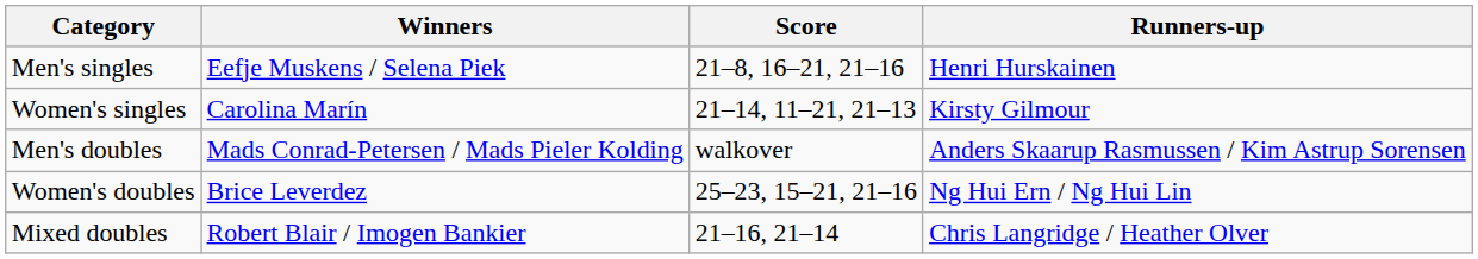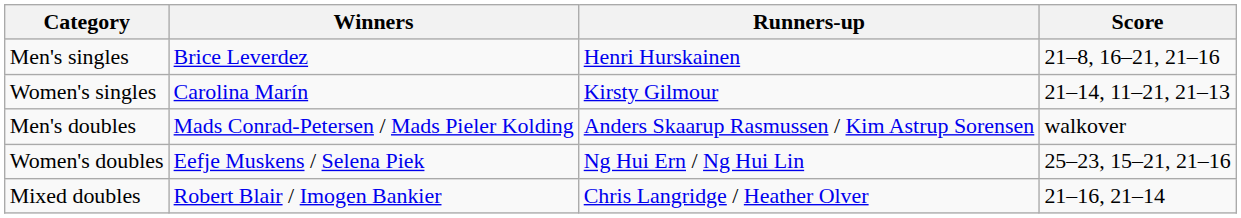 <table class=wikitable style="white-space:nowrap;">
 <tr>
 <th>Category</th>
 <th>Winners</th>
+<th>Runners-up</th>
 <th>Score</th>
-<th>Runners-up</th>
 </tr>
 <tr>
 <td>Men's singles</td>
-<td> <a href='#'>Eefje Muskens</a> / <a href='#'>Selena Piek</a></td>
+<td> <a href='#'>Brice Leverdez</a></td>
+<td> <a href='#'>Henri Hurskainen</a></td>
 <td>21–8, 16–21, 21–16</td>
-<td> <a href='#'>Henri Hurskainen</a></td>
 </tr>
 <tr>
 <td>Women's singles</td>
 <td> <a href='#'>Carolina Marín</a></td>
+<td> <a href='#'>Kirsty Gilmour</a></td>
 <td>21–14, 11–21, 21–13</td>
-<td> <a href='#'>Kirsty Gilmour</a></td>
 </tr>
 <tr>
 <td>Men's doubles</td>
 <td> <a href='#'>Mads Conrad-Petersen</a> / <a href='#'>Mads Pieler Kolding</a></td>
+<td> <a href='#'>Anders Skaarup Rasmussen</a> / <a href='#'>Kim Astrup Sorensen</a></td>
 <td>walkover</td>
-<td> <a href='#'>Anders Skaarup Rasmussen</a> / <a href='#'>Kim Astrup Sorensen</a></td>
 </tr>
 <tr>
 <td>Women's doubles</td>
-<td> <a href='#'>Brice Leverdez</a></td>
+<td> <a href='#'>Eefje Muskens</a> / <a href='#'>Selena Piek</a></td>
+<td> <a href='#'>Ng Hui Ern</a> / <a href='#'>Ng Hui Lin</a></td>
 <td>25–23, 15–21, 21–16</td>
-<td> <a href='#'>Ng Hui Ern</a> / <a href='#'>Ng Hui Lin</a></td>
 </tr>
 <tr>
 <td>Mixed doubles</td>
 <td> <a href='#'>Robert Blair</a> / <a href='#'>Imogen Bankier</a></td>
+<td> <a href='#'>Chris Langridge</a> / <a href='#'>Heather Olver</a></td>
 <td>21–16, 21–14</td>
-<td> <a href='#'>Chris Langridge</a> / <a href='#'>Heather Olver</a></td>
 </tr>
 </table>
